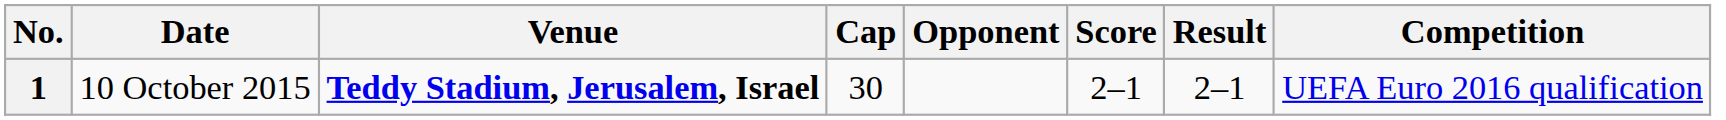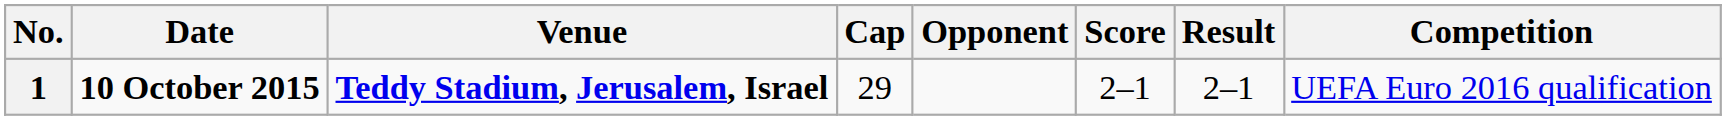 <table class="wikitable plainrowheaders">
 <tr>
 <th scope=col>No.</th>
 <th scope=col data-sort-type=date>Date</th>
 <th scope=col>Venue</th>
 <th scope=col>Cap</th>
 <th scope=col>Opponent</th>
 <th scope=col>Score</th>
 <th scope=col>Result</th>
 <th scope=col>Competition</th>
 </tr>
 <tr>
 <th scope=row>1</th>
-<td>10 October 2015</td>
+<td><strong>10 October 2015</strong></td>
 <td><strong><a href='#'>Teddy Stadium</a>, <a href='#'>Jerusalem</a>, Israel</strong></td>
-<td align=center>30</td>
+<td align=center>29</td>
 <td></td>
 <td align=center>2–1</td>
 <td align=center>2–1</td>
 <td><a href='#'>UEFA Euro 2016 qualification</a></td>
 </tr>
 </table>
